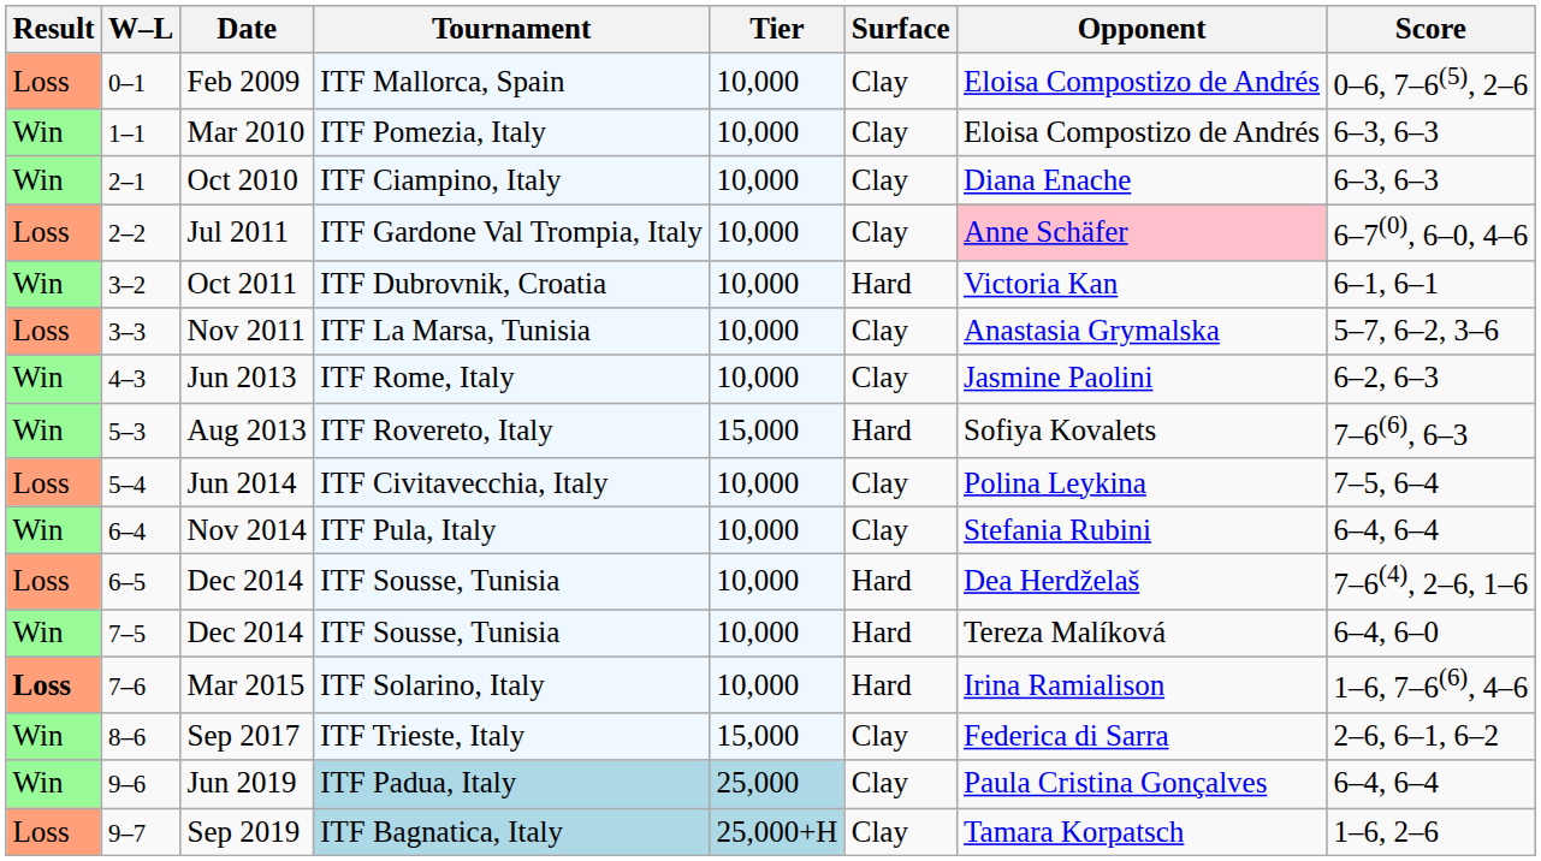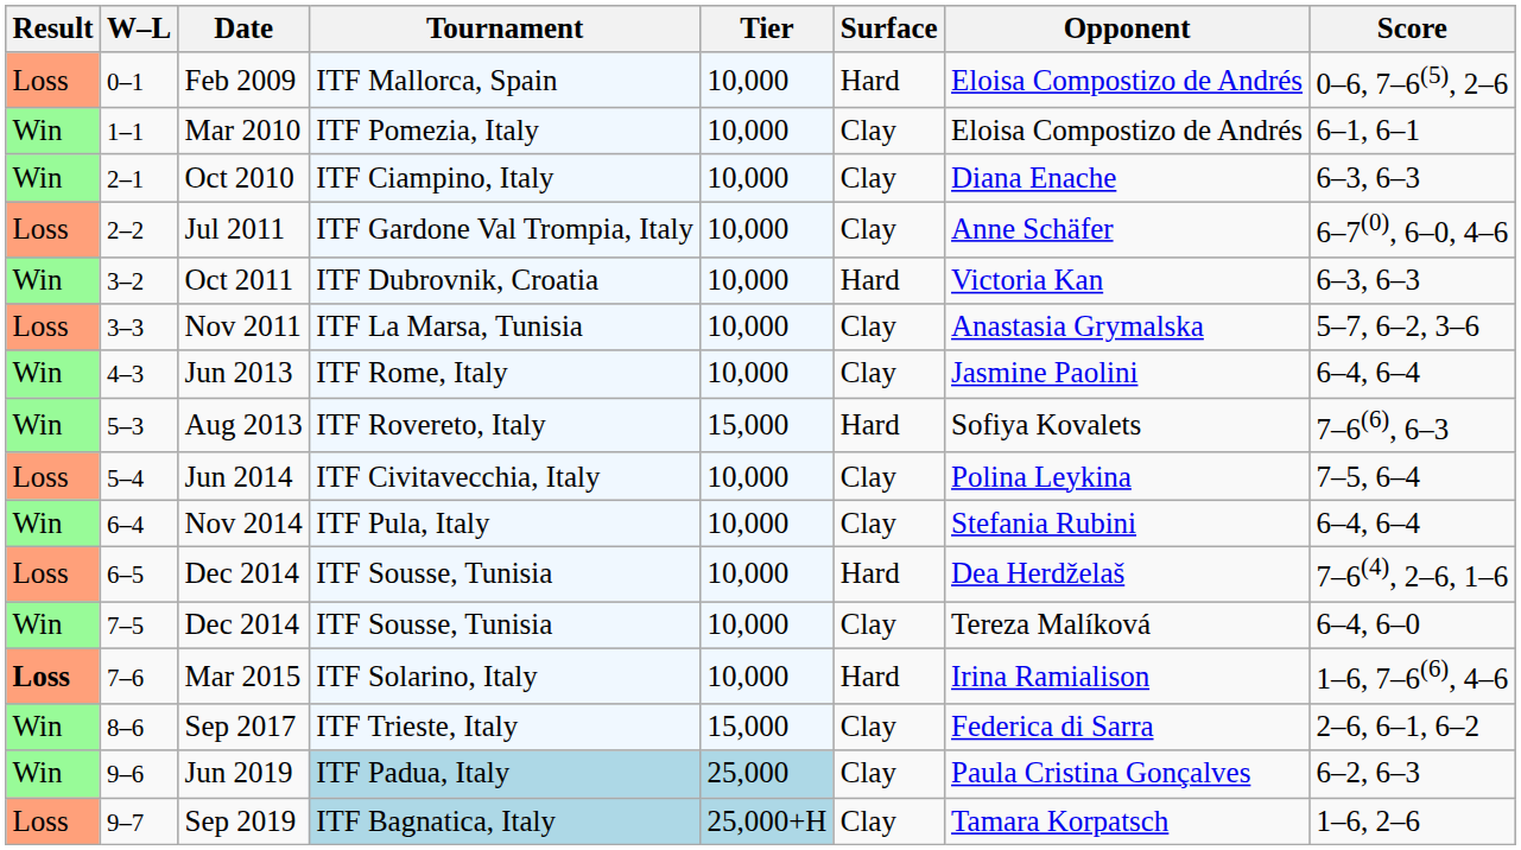 <table class="sortable wikitable">
 <tr>
 <th>Result</th>
 <th class="unsortable">W–L</th>
 <th>Date</th>
 <th>Tournament</th>
 <th>Tier</th>
 <th>Surface</th>
 <th>Opponent</th>
 <th class="unsortable">Score</th>
 </tr>
 <tr>
 <td bgcolor=FFA07A>Loss</td>
 <td><small>0–1</small></td>
 <td>Feb 2009</td>
 <td style="background:#f0f8ff;">ITF Mallorca, Spain</td>
 <td style="background:#f0f8ff;">10,000</td>
-<td>Clay</td>
+<td>Hard</td>
 <td> <a href='#'>Eloisa Compostizo de Andrés</a></td>
 <td>0–6, 7–6<sup>(5)</sup>, 2–6</td>
 </tr>
 <tr>
 <td bgcolor="98FB98">Win</td>
 <td><small>1–1</small></td>
 <td>Mar 2010</td>
 <td style="background:#f0f8ff;">ITF Pomezia, Italy</td>
 <td style="background:#f0f8ff;">10,000</td>
 <td>Clay</td>
 <td> Eloisa Compostizo de Andrés</td>
-<td>6–3, 6–3</td>
+<td>6–1, 6–1</td>
 </tr>
 <tr>
 <td bgcolor="98FB98">Win</td>
 <td><small>2–1</small></td>
 <td>Oct 2010</td>
 <td style="background:#f0f8ff;">ITF Ciampino, Italy</td>
 <td style="background:#f0f8ff;">10,000</td>
 <td>Clay</td>
 <td> <a href='#'>Diana Enache</a></td>
 <td>6–3, 6–3</td>
 </tr>
 <tr>
 <td bgcolor=FFA07A>Loss</td>
 <td><small>2–2</small></td>
 <td>Jul 2011</td>
 <td bgcolor="#f0f8ff">ITF Gardone Val Trompia, Italy</td>
 <td style="background:#f0f8ff;">10,000</td>
 <td>Clay</td>
-<td style="background: pink;"> <a href='#'>Anne Schäfer</a></td>
+<td> <a href='#'>Anne Schäfer</a></td>
 <td>6–7<sup>(0)</sup>, 6–0, 4–6</td>
 </tr>
 <tr>
 <td bgcolor="98FB98">Win</td>
 <td><small>3–2</small></td>
 <td>Oct 2011</td>
 <td style="background:#f0f8ff;">ITF Dubrovnik, Croatia</td>
 <td style="background:#f0f8ff;">10,000</td>
 <td>Hard</td>
 <td> <a href='#'>Victoria Kan</a></td>
-<td>6–1, 6–1</td>
+<td>6–3, 6–3</td>
 </tr>
 <tr>
 <td bgcolor=FFA07A>Loss</td>
 <td><small>3–3</small></td>
 <td>Nov 2011</td>
 <td style="background:#f0f8ff;">ITF La Marsa, Tunisia</td>
 <td style="background:#f0f8ff;">10,000</td>
 <td>Clay</td>
 <td> <a href='#'>Anastasia Grymalska</a></td>
 <td>5–7, 6–2, 3–6</td>
 </tr>
 <tr>
 <td bgcolor="98FB98">Win</td>
 <td><small>4–3</small></td>
 <td>Jun 2013</td>
 <td style="background:#f0f8ff;">ITF Rome, Italy</td>
 <td style="background:#f0f8ff;">10,000</td>
 <td>Clay</td>
 <td> <a href='#'>Jasmine Paolini</a></td>
-<td>6–2, 6–3</td>
+<td>6–4, 6–4</td>
 </tr>
 <tr>
 <td bgcolor="98FB98">Win</td>
 <td><small>5–3</small></td>
 <td>Aug 2013</td>
 <td style="background:#f0f8ff;">ITF Rovereto, Italy</td>
 <td style="background:#f0f8ff;">15,000</td>
 <td>Hard</td>
 <td> Sofiya Kovalets</td>
 <td>7–6<sup>(6)</sup>, 6–3</td>
 </tr>
 <tr>
 <td bgcolor=FFA07A>Loss</td>
 <td><small>5–4</small></td>
 <td>Jun 2014</td>
 <td style="background:#f0f8ff;">ITF Civitavecchia, Italy</td>
 <td style="background:#f0f8ff;">10,000</td>
 <td>Clay</td>
 <td> <a href='#'>Polina Leykina</a></td>
 <td>7–5, 6–4</td>
 </tr>
 <tr>
 <td bgcolor="98FB98">Win</td>
 <td><small>6–4</small></td>
 <td>Nov 2014</td>
 <td style="background:#f0f8ff;">ITF Pula, Italy</td>
 <td style="background:#f0f8ff;">10,000</td>
 <td>Clay</td>
 <td> <a href='#'>Stefania Rubini</a></td>
 <td>6–4, 6–4</td>
 </tr>
 <tr>
 <td bgcolor=FFA07A>Loss</td>
 <td><small>6–5</small></td>
 <td>Dec 2014</td>
 <td style="background:#f0f8ff;">ITF Sousse, Tunisia</td>
 <td style="background:#f0f8ff;">10,000</td>
 <td>Hard</td>
 <td> <a href='#'>Dea Herdželaš</a></td>
 <td>7–6<sup>(4)</sup>, 2–6, 1–6</td>
 </tr>
 <tr>
 <td bgcolor="98FB98">Win</td>
 <td><small>7–5</small></td>
 <td>Dec 2014</td>
 <td style="background:#f0f8ff;">ITF Sousse, Tunisia</td>
 <td style="background:#f0f8ff;">10,000</td>
-<td>Hard</td>
+<td>Clay</td>
 <td> Tereza Malíková</td>
 <td>6–4, 6–0</td>
 </tr>
 <tr>
 <td bgcolor=FFA07A><strong>Loss</strong></td>
 <td><small>7–6</small></td>
 <td>Mar 2015</td>
 <td style="background:#f0f8ff;">ITF Solarino, Italy</td>
 <td style="background:#f0f8ff;">10,000</td>
 <td>Hard</td>
 <td> <a href='#'>Irina Ramialison</a></td>
 <td>1–6, 7–6<sup>(6)</sup>, 4–6</td>
 </tr>
 <tr>
 <td bgcolor="98FB98">Win</td>
 <td><small>8–6</small></td>
 <td>Sep 2017</td>
 <td style="background:#f0f8ff;">ITF Trieste, Italy</td>
 <td style="background:#f0f8ff;">15,000</td>
 <td>Clay</td>
 <td> <a href='#'>Federica di Sarra</a></td>
 <td>2–6, 6–1, 6–2</td>
 </tr>
 <tr>
 <td bgcolor="98FB98">Win</td>
 <td><small>9–6</small></td>
 <td>Jun 2019</td>
 <td style="background:lightblue;">ITF Padua, Italy</td>
 <td style="background:lightblue;">25,000</td>
 <td>Clay</td>
 <td> <a href='#'>Paula Cristina Gonçalves</a></td>
-<td>6–4, 6–4</td>
+<td>6–2, 6–3</td>
 </tr>
 <tr>
 <td style="background:#ffa07a;">Loss</td>
 <td><small>9–7</small></td>
 <td>Sep 2019</td>
 <td style="background:lightblue;">ITF Bagnatica, Italy</td>
 <td style="background:lightblue;">25,000+H</td>
 <td>Clay</td>
 <td> <a href='#'>Tamara Korpatsch</a></td>
 <td>1–6, 2–6</td>
 </tr>
 </table>
